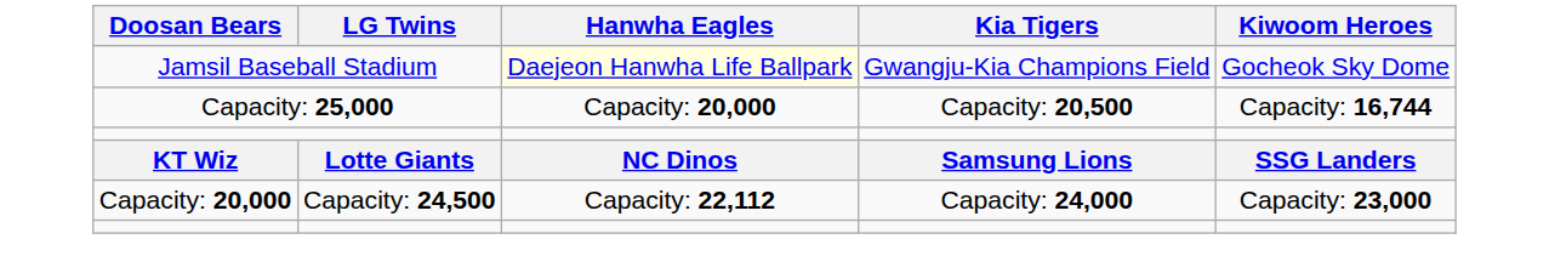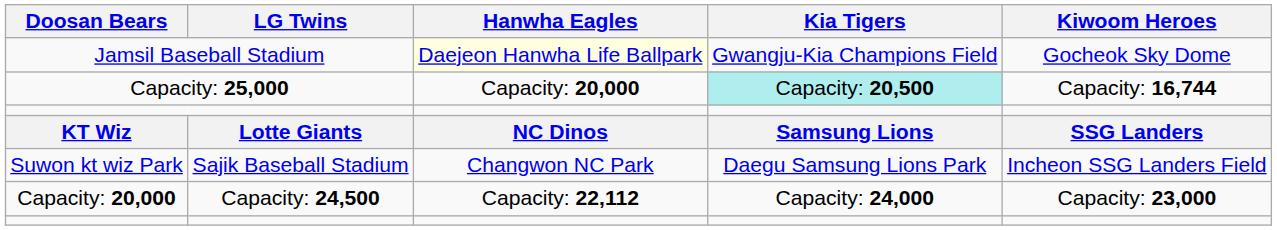 <table class="wikitable" style="text-align:center;margin:1em auto">
 <tr>
 <th><a href='#'>Doosan Bears</a></th>
 <th><a href='#'>LG Twins</a></th>
 <th><a href='#'>Hanwha Eagles</a></th>
 <th><a href='#'>Kia Tigers</a></th>
 <th><a href='#'>Kiwoom Heroes</a></th>
 </tr>
 <tr>
 <td colspan=2><a href='#'>Jamsil Baseball Stadium</a></td>
 <td style="background: lightyellow;"><a href='#'>Daejeon Hanwha Life Ballpark</a></td>
 <td><a href='#'>Gwangju-Kia Champions Field</a></td>
 <td><a href='#'>Gocheok Sky Dome</a></td>
 </tr>
 <tr>
 <td colspan=2>Capacity: <strong>25,000</strong></td>
 <td>Capacity: <strong>20,000</strong></td>
-<td>Capacity: <strong>20,500</strong></td>
+<td style="background: paleturquoise;">Capacity: <strong>20,500</strong></td>
 <td>Capacity: <strong>16,744</strong></td>
 </tr>
 <tr>
 <td colspan=2></td>
 <td></td>
 <td></td>
 <td></td>
 </tr>
 <tr>
 <th><a href='#'>KT Wiz</a></th>
 <th><a href='#'>Lotte Giants</a></th>
 <th><a href='#'>NC Dinos</a></th>
 <th><a href='#'>Samsung Lions</a></th>
 <th><a href='#'>SSG Landers</a></th>
 </tr>
 <tr>
+<td><a href='#'>Suwon kt wiz Park</a></td>
+<td><a href='#'>Sajik Baseball Stadium</a></td>
+<td><a href='#'>Changwon NC Park</a></td>
+<td><a href='#'>Daegu Samsung Lions Park</a></td>
+<td><a href='#'>Incheon SSG Landers Field</a></td>
+</tr>
+<tr>
 <td>Capacity: <strong>20,000</strong></td>
 <td>Capacity: <strong>24,500</strong></td>
 <td>Capacity: <strong>22,112</strong></td>
 <td>Capacity: <strong>24,000</strong></td>
 <td>Capacity: <strong>23,000</strong></td>
 </tr>
 <tr>
 <td></td>
 <td></td>
 <td></td>
 <td></td>
 <td></td>
 </tr>
 </table>
